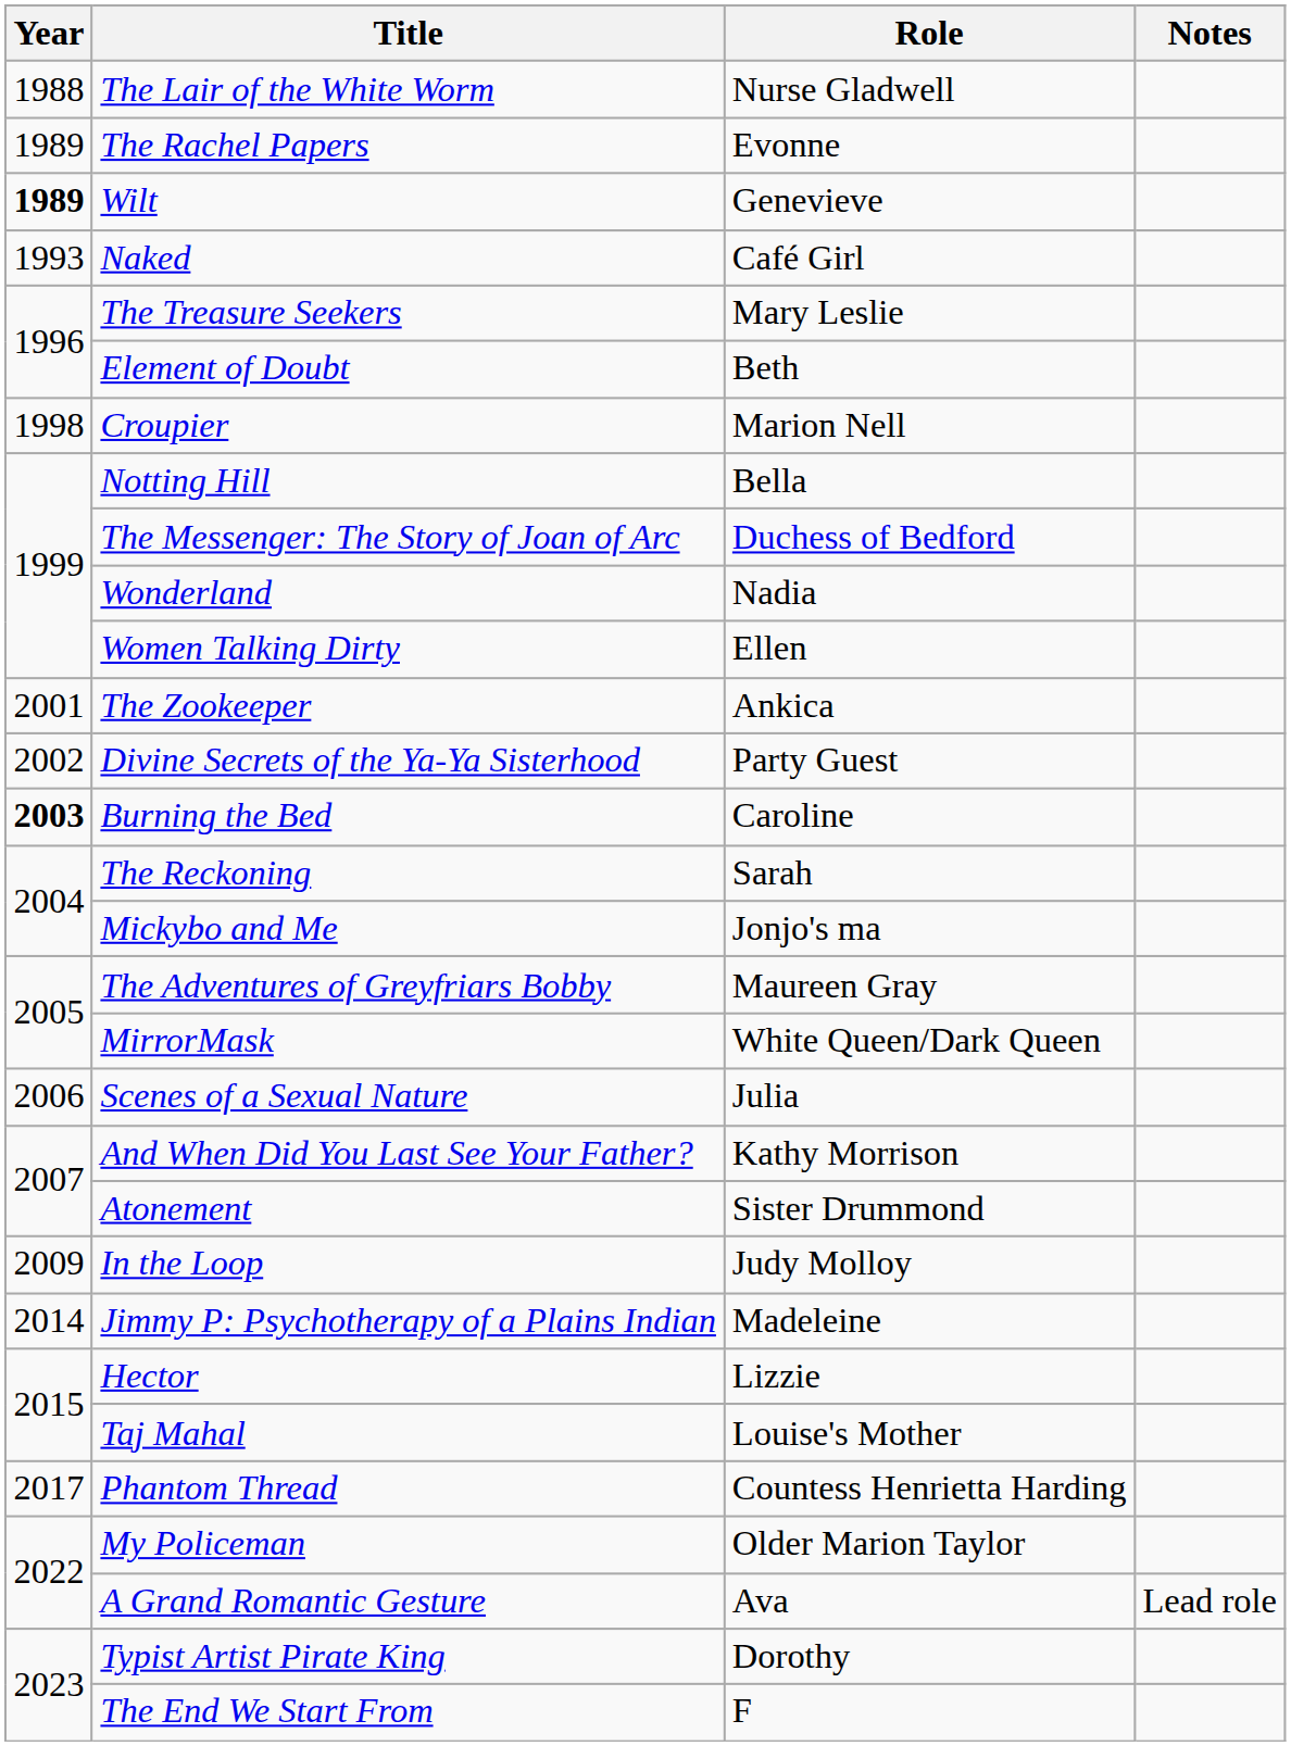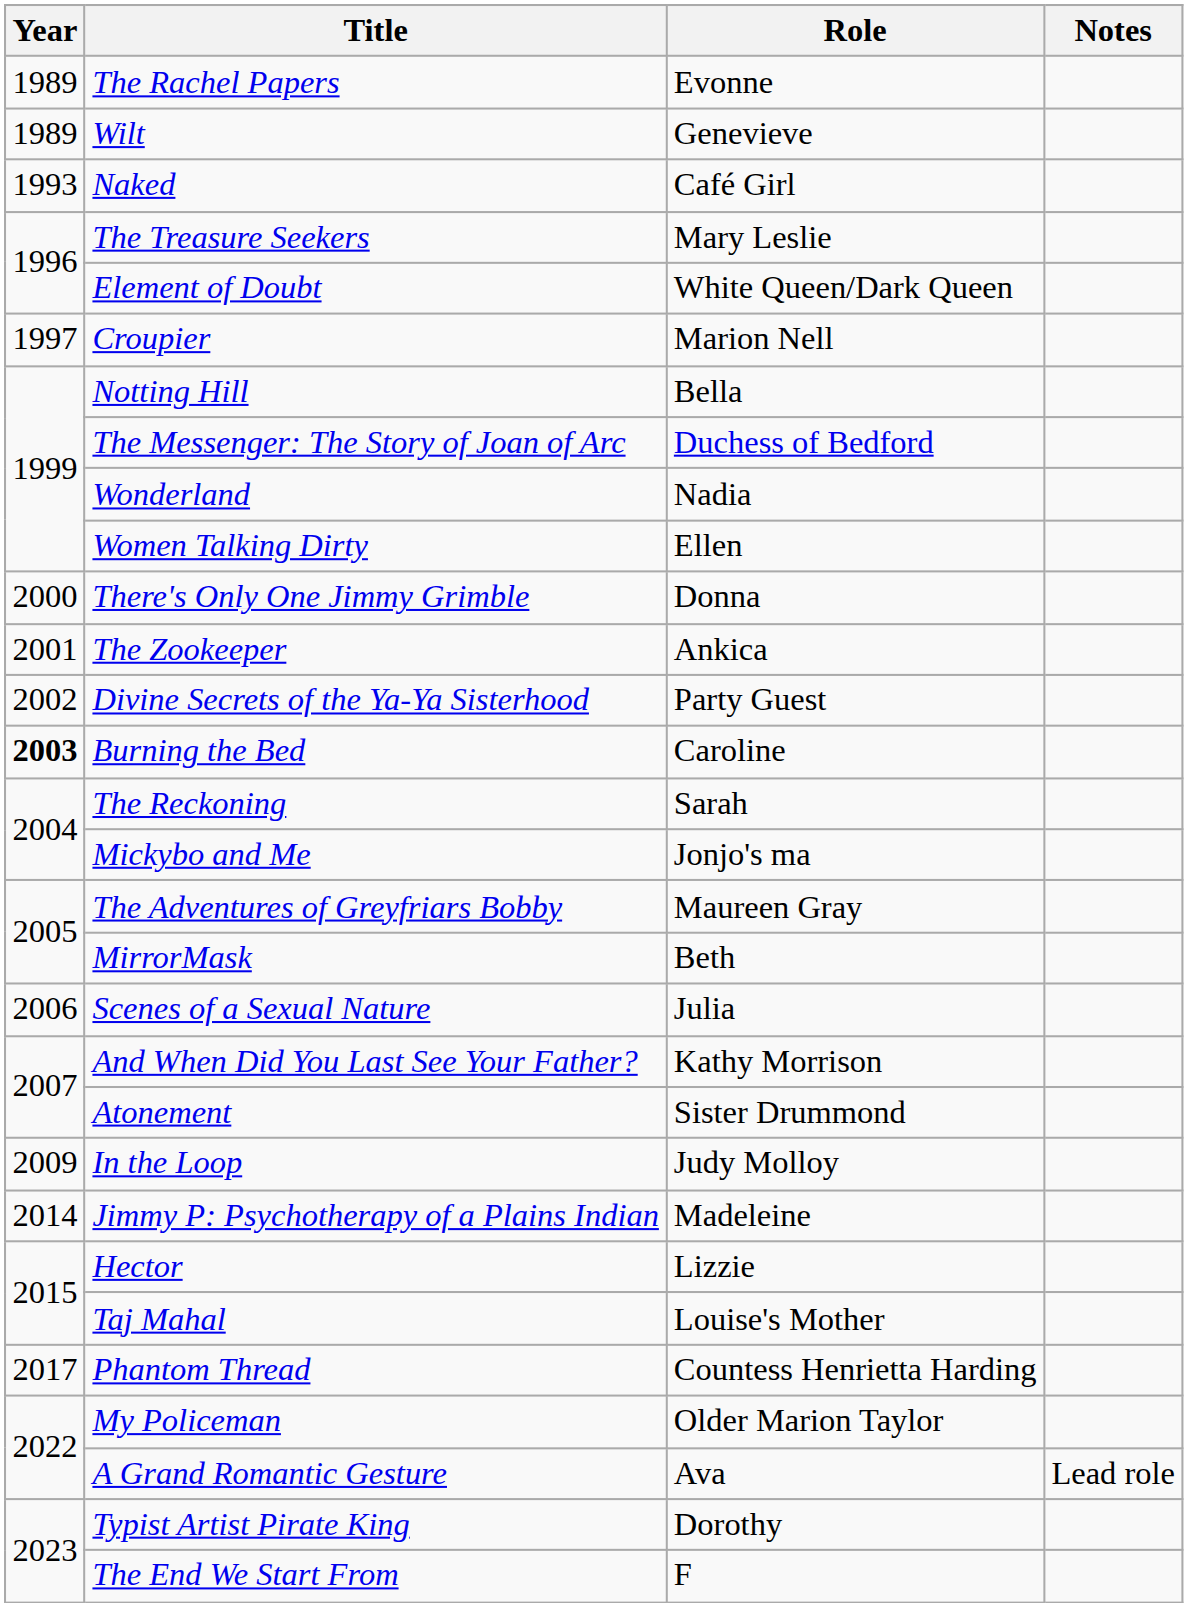 <table class="wikitable sortable">
 <tr>
 <th>Year</th>
 <th>Title</th>
 <th>Role</th>
 <th>Notes</th>
 </tr>
 <tr>
-<td>1988</td>
-<td><em><a href='#'>The Lair of the White Worm</a></em></td>
-<td>Nurse Gladwell</td>
-<td></td>
-</tr>
-<tr>
 <td>1989</td>
 <td><em><a href='#'>The Rachel Papers</a></em></td>
 <td>Evonne</td>
 <td></td>
 </tr>
 <tr>
-<td><strong>1989</strong></td>
+<td>1989</td>
 <td><em><a href='#'>Wilt</a></em></td>
 <td>Genevieve</td>
 <td></td>
 </tr>
 <tr>
 <td>1993</td>
 <td><em><a href='#'>Naked</a></em></td>
 <td>Café Girl</td>
 <td></td>
 </tr>
 <tr>
 <td rowspan=2>1996</td>
 <td><em><a href='#'>The Treasure Seekers</a></em></td>
 <td>Mary Leslie</td>
 <td></td>
 </tr>
 <tr>
 <td><em><a href='#'>Element of Doubt</a></em></td>
-<td>Beth</td>
+<td>White Queen/Dark Queen</td>
 <td></td>
 </tr>
 <tr>
-<td>1998</td>
+<td>1997</td>
 <td><em><a href='#'>Croupier</a></em></td>
 <td>Marion Nell</td>
 <td></td>
 </tr>
 <tr>
 <td rowspan=4>1999</td>
 <td><em><a href='#'>Notting Hill</a></em></td>
 <td>Bella</td>
 <td></td>
 </tr>
 <tr>
 <td><em><a href='#'>The Messenger: The Story of Joan of Arc</a></em></td>
 <td><a href='#'>Duchess of Bedford</a></td>
 <td></td>
 </tr>
 <tr>
 <td><em><a href='#'>Wonderland</a></em></td>
 <td>Nadia</td>
 <td></td>
 </tr>
 <tr>
 <td><em><a href='#'>Women Talking Dirty</a></em></td>
 <td>Ellen</td>
+<td></td>
+</tr>
+<tr>
+<td>2000</td>
+<td><em><a href='#'>There's Only One Jimmy Grimble</a></em></td>
+<td>Donna</td>
 <td></td>
 </tr>
 <tr>
 <td>2001</td>
 <td><em><a href='#'>The Zookeeper</a></em></td>
 <td>Ankica</td>
 <td></td>
 </tr>
 <tr>
 <td>2002</td>
 <td><em><a href='#'>Divine Secrets of the Ya-Ya Sisterhood</a></em></td>
 <td>Party Guest</td>
 <td></td>
 </tr>
 <tr>
 <td><strong>2003</strong></td>
 <td><em><a href='#'>Burning the Bed</a></em></td>
 <td>Caroline</td>
 <td></td>
 </tr>
 <tr>
 <td rowspan=2>2004</td>
 <td><em><a href='#'>The Reckoning</a></em></td>
 <td>Sarah</td>
 <td></td>
 </tr>
 <tr>
 <td><em><a href='#'>Mickybo and Me</a></em></td>
 <td>Jonjo's ma</td>
 <td></td>
 </tr>
 <tr>
 <td rowspan=2>2005</td>
 <td><em><a href='#'>The Adventures of Greyfriars Bobby</a></em></td>
 <td>Maureen Gray</td>
 <td></td>
 </tr>
 <tr>
 <td><em><a href='#'>MirrorMask</a></em></td>
-<td>White Queen/Dark Queen</td>
+<td>Beth</td>
 <td></td>
 </tr>
 <tr>
 <td>2006</td>
 <td><em><a href='#'>Scenes of a Sexual Nature</a></em></td>
 <td>Julia</td>
 <td></td>
 </tr>
 <tr>
 <td rowspan=2>2007</td>
 <td><em><a href='#'>And When Did You Last See Your Father?</a></em></td>
 <td>Kathy Morrison</td>
 <td></td>
 </tr>
 <tr>
 <td><em><a href='#'>Atonement</a></em></td>
 <td>Sister Drummond</td>
 <td></td>
 </tr>
 <tr>
 <td>2009</td>
 <td><em><a href='#'>In the Loop</a></em></td>
 <td>Judy Molloy</td>
 <td></td>
 </tr>
 <tr>
 <td>2014</td>
 <td><em><a href='#'>Jimmy P: Psychotherapy of a Plains Indian</a></em></td>
 <td>Madeleine</td>
 <td></td>
 </tr>
 <tr>
 <td rowspan=2>2015</td>
 <td><em><a href='#'>Hector</a></em></td>
 <td>Lizzie</td>
 <td></td>
 </tr>
 <tr>
 <td><em><a href='#'>Taj Mahal</a></em></td>
 <td>Louise's Mother</td>
 <td></td>
 </tr>
 <tr>
 <td>2017</td>
 <td><em><a href='#'>Phantom Thread</a></em></td>
 <td>Countess Henrietta Harding</td>
 <td></td>
 </tr>
 <tr>
 <td rowspan=2>2022</td>
 <td><em><a href='#'>My Policeman</a></em></td>
 <td>Older Marion Taylor</td>
 <td></td>
 </tr>
 <tr>
 <td><em><a href='#'>A Grand Romantic Gesture</a></em></td>
 <td>Ava</td>
 <td>Lead role</td>
 </tr>
 <tr>
 <td rowspan=2>2023</td>
 <td><em><a href='#'>Typist Artist Pirate King</a></em></td>
 <td>Dorothy</td>
 <td></td>
 </tr>
 <tr>
 <td><em><a href='#'>The End We Start From</a></em></td>
 <td>F</td>
 <td></td>
 </tr>
 </table>
